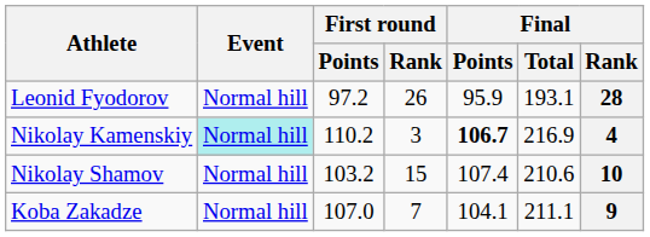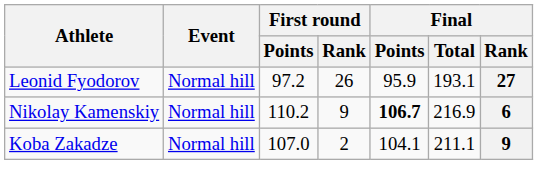 <table class="wikitable" style="font-size:90%">
 <tr>
 <th rowspan="2">Athlete</th>
 <th rowspan="2">Event</th>
 <th colspan="2">First round</th>
 <th colspan="3">Final</th>
 </tr>
 <tr>
 <th>Points</th>
 <th>Rank</th>
 <th>Points</th>
 <th>Total</th>
 <th>Rank</th>
 </tr>
 <tr>
 <td><a href='#'>Leonid Fyodorov</a></td>
 <td><a href='#'>Normal hill</a></td>
 <td align="center">97.2</td>
 <td align="center">26</td>
 <td align="center">95.9</td>
 <td align="center">193.1</td>
-<th align="center">28</th>
+<th align="center">27</th>
 </tr>
 <tr>
 <td><a href='#'>Nikolay Kamenskiy</a></td>
-<td style="background: paleturquoise;"><a href='#'>Normal hill</a></td>
+<td><a href='#'>Normal hill</a></td>
 <td align="center">110.2</td>
-<td align="center">3</td>
+<td align="center">9</td>
 <td align="center"><strong>106.7</strong></td>
 <td align="center">216.9</td>
-<th align="center">4</th>
-</tr>
-<tr>
-<td><a href='#'>Nikolay Shamov</a></td>
-<td><a href='#'>Normal hill</a></td>
-<td align="center">103.2</td>
-<td align="center">15</td>
-<td align="center">107.4</td>
-<td align="center">210.6</td>
-<th align="center">10</th>
+<th align="center">6</th>
 </tr>
 <tr>
 <td><a href='#'>Koba Zakadze</a></td>
 <td><a href='#'>Normal hill</a></td>
 <td align="center">107.0</td>
-<td align="center">7</td>
+<td align="center">2</td>
 <td align="center">104.1</td>
 <td align="center">211.1</td>
 <th align="center">9</th>
 </tr>
 </table>
